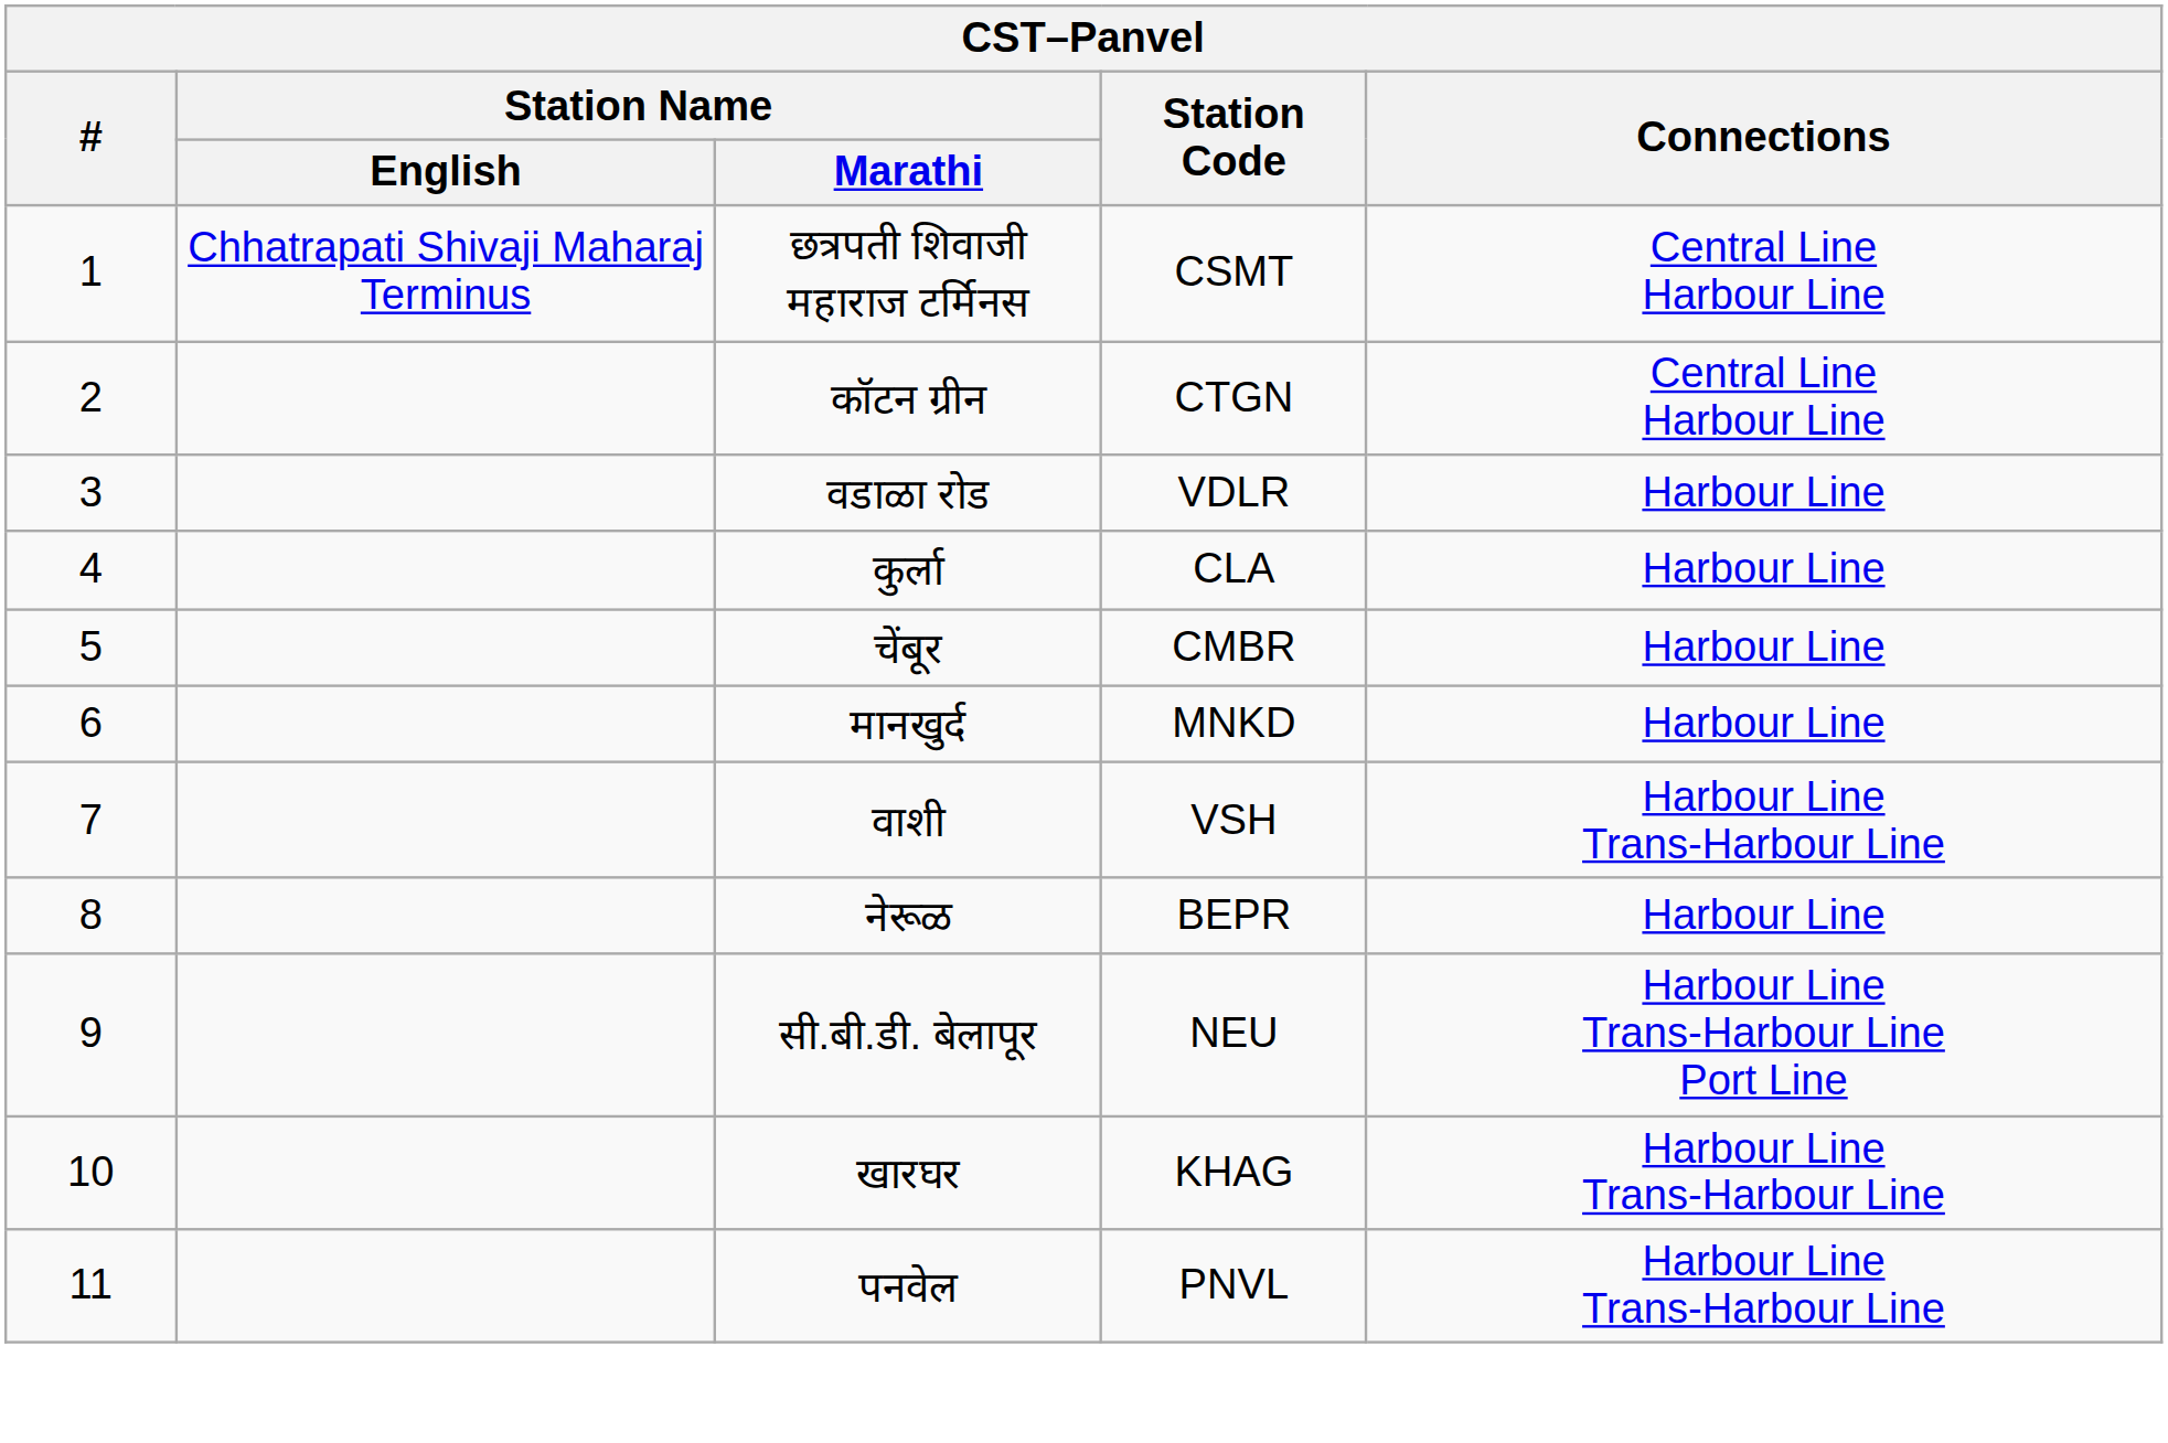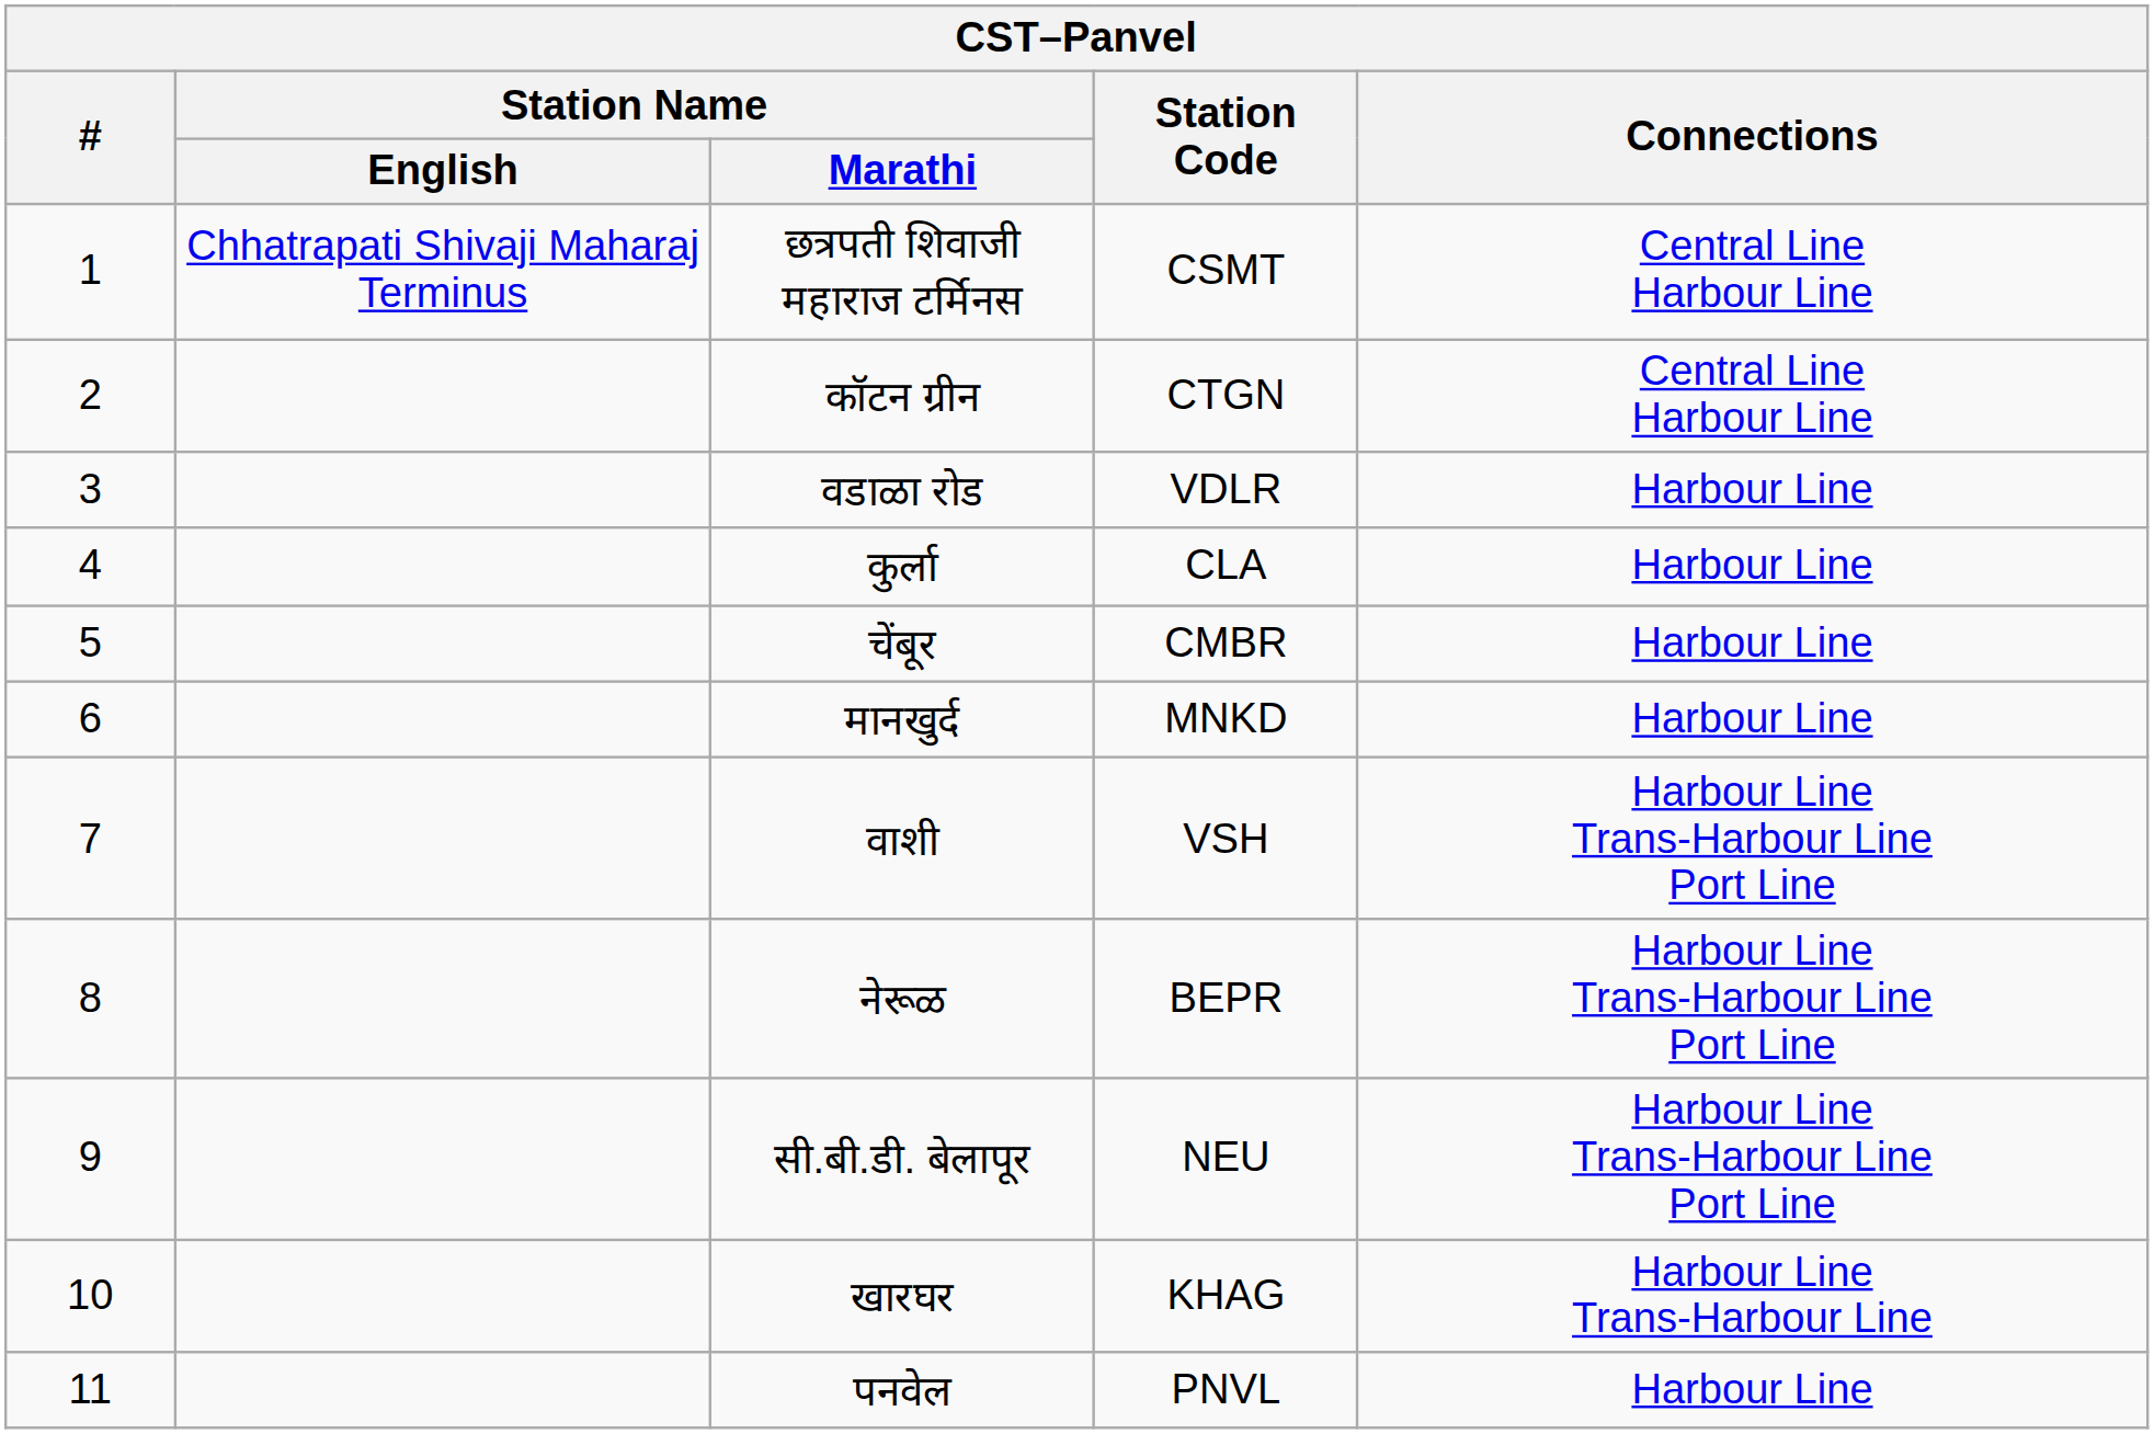 <table class="wikitable"  style="text-align:center; width:65%;">
 <tr>
 <th colspan="5"><span><strong>CST–Panvel</strong></span></th>
 </tr>
 <tr>
 <th style="width:1%;" rowspan="2">#</th>
 <th colspan="2" style="width:5%;">Station Name</th>
 <th style="width:1%;" rowspan="2">Station Code</th>
 <th style="width:5%;" rowspan="2">Connections</th>
 </tr>
 <tr>
 <th>English</th>
 <th><a href='#'>Marathi</a></th>
 </tr>
 <tr>
 <td>1</td>
 <td><a href='#'>Chhatrapati Shivaji Maharaj Terminus</a></td>
 <td>छत्रपती शिवाजी महाराज टर्मिनस</td>
 <td>CSMT</td>
 <td><a href='#'>Central Line</a><br><a href='#'>Harbour Line</a></td>
 </tr>
 <tr>
 <td>2</td>
 <td></td>
 <td>कॉटन ग्रीन</td>
 <td>CTGN</td>
 <td><a href='#'>Central Line</a><br><a href='#'>Harbour Line</a></td>
 </tr>
 <tr>
 <td>3</td>
 <td></td>
 <td>वडाळा रोड</td>
 <td>VDLR</td>
 <td><a href='#'>Harbour Line</a></td>
 </tr>
 <tr>
 <td>4</td>
 <td></td>
 <td>कुर्ला</td>
 <td>CLA</td>
 <td><a href='#'>Harbour Line</a></td>
 </tr>
 <tr>
 <td>5</td>
 <td></td>
 <td>चेंबूर</td>
 <td>CMBR</td>
 <td><a href='#'>Harbour Line</a></td>
 </tr>
 <tr>
 <td>6</td>
 <td></td>
 <td>मानखुर्द</td>
 <td>MNKD</td>
 <td><a href='#'>Harbour Line</a></td>
 </tr>
 <tr>
 <td>7</td>
 <td></td>
 <td>वाशी</td>
 <td>VSH</td>
-<td><a href='#'>Harbour Line</a><br><a href='#'>Trans-Harbour Line</a></td>
+<td><a href='#'>Harbour Line</a><br><a href='#'>Trans-Harbour Line</a><br><a href='#'>Port Line</a></td>
 </tr>
 <tr>
 <td>8</td>
 <td></td>
 <td>नेरूळ</td>
 <td>BEPR</td>
-<td><a href='#'>Harbour Line</a></td>
+<td><a href='#'>Harbour Line</a><br><a href='#'>Trans-Harbour Line</a><br><a href='#'>Port Line</a></td>
 </tr>
 <tr>
 <td>9</td>
 <td></td>
 <td>सी.बी.डी. बेलापूर</td>
 <td>NEU</td>
 <td><a href='#'>Harbour Line</a><br><a href='#'>Trans-Harbour Line</a><br><a href='#'>Port Line</a></td>
 </tr>
 <tr>
 <td>10</td>
 <td></td>
 <td>खारघर</td>
 <td>KHAG</td>
 <td><a href='#'>Harbour Line</a><br><a href='#'>Trans-Harbour Line</a></td>
 </tr>
 <tr>
 <td>11</td>
 <td></td>
 <td>पनवेल</td>
 <td>PNVL</td>
-<td><a href='#'>Harbour Line</a><br><a href='#'>Trans-Harbour Line</a></td>
+<td><a href='#'>Harbour Line</a></td>
 </tr>
 </table>
